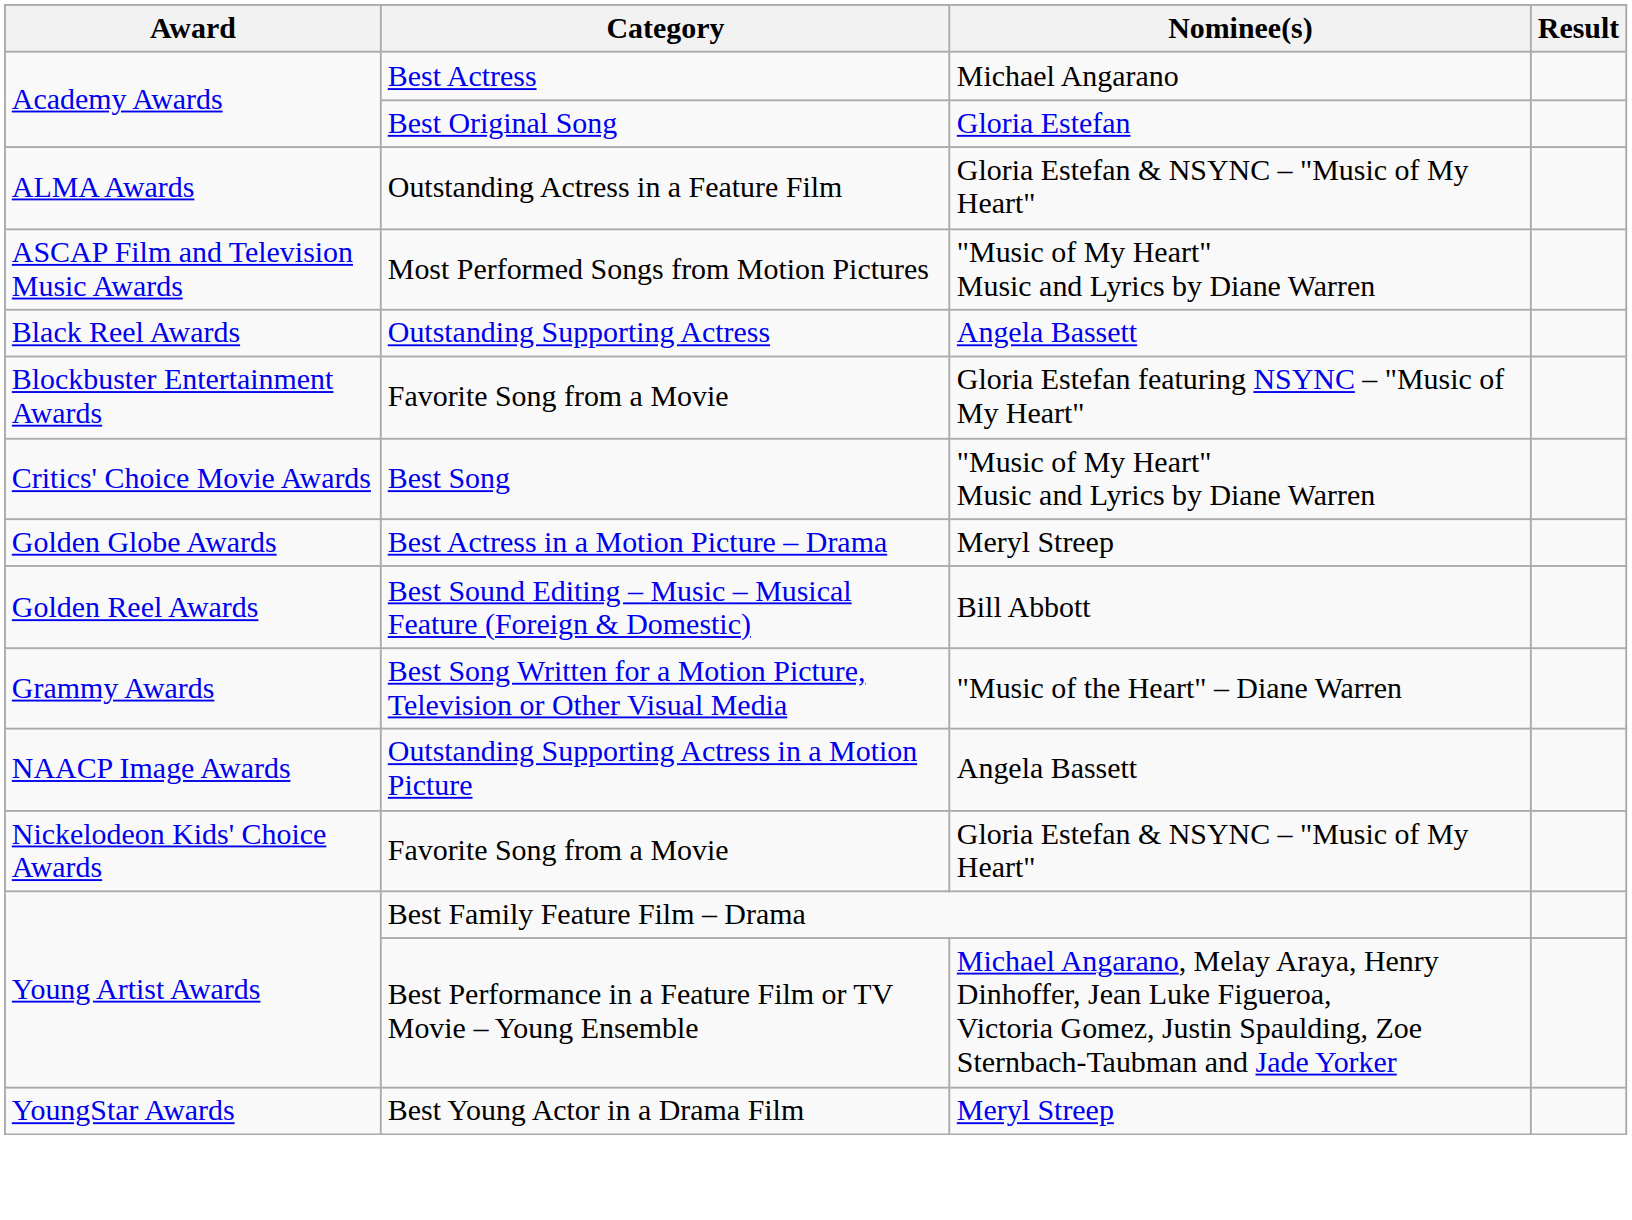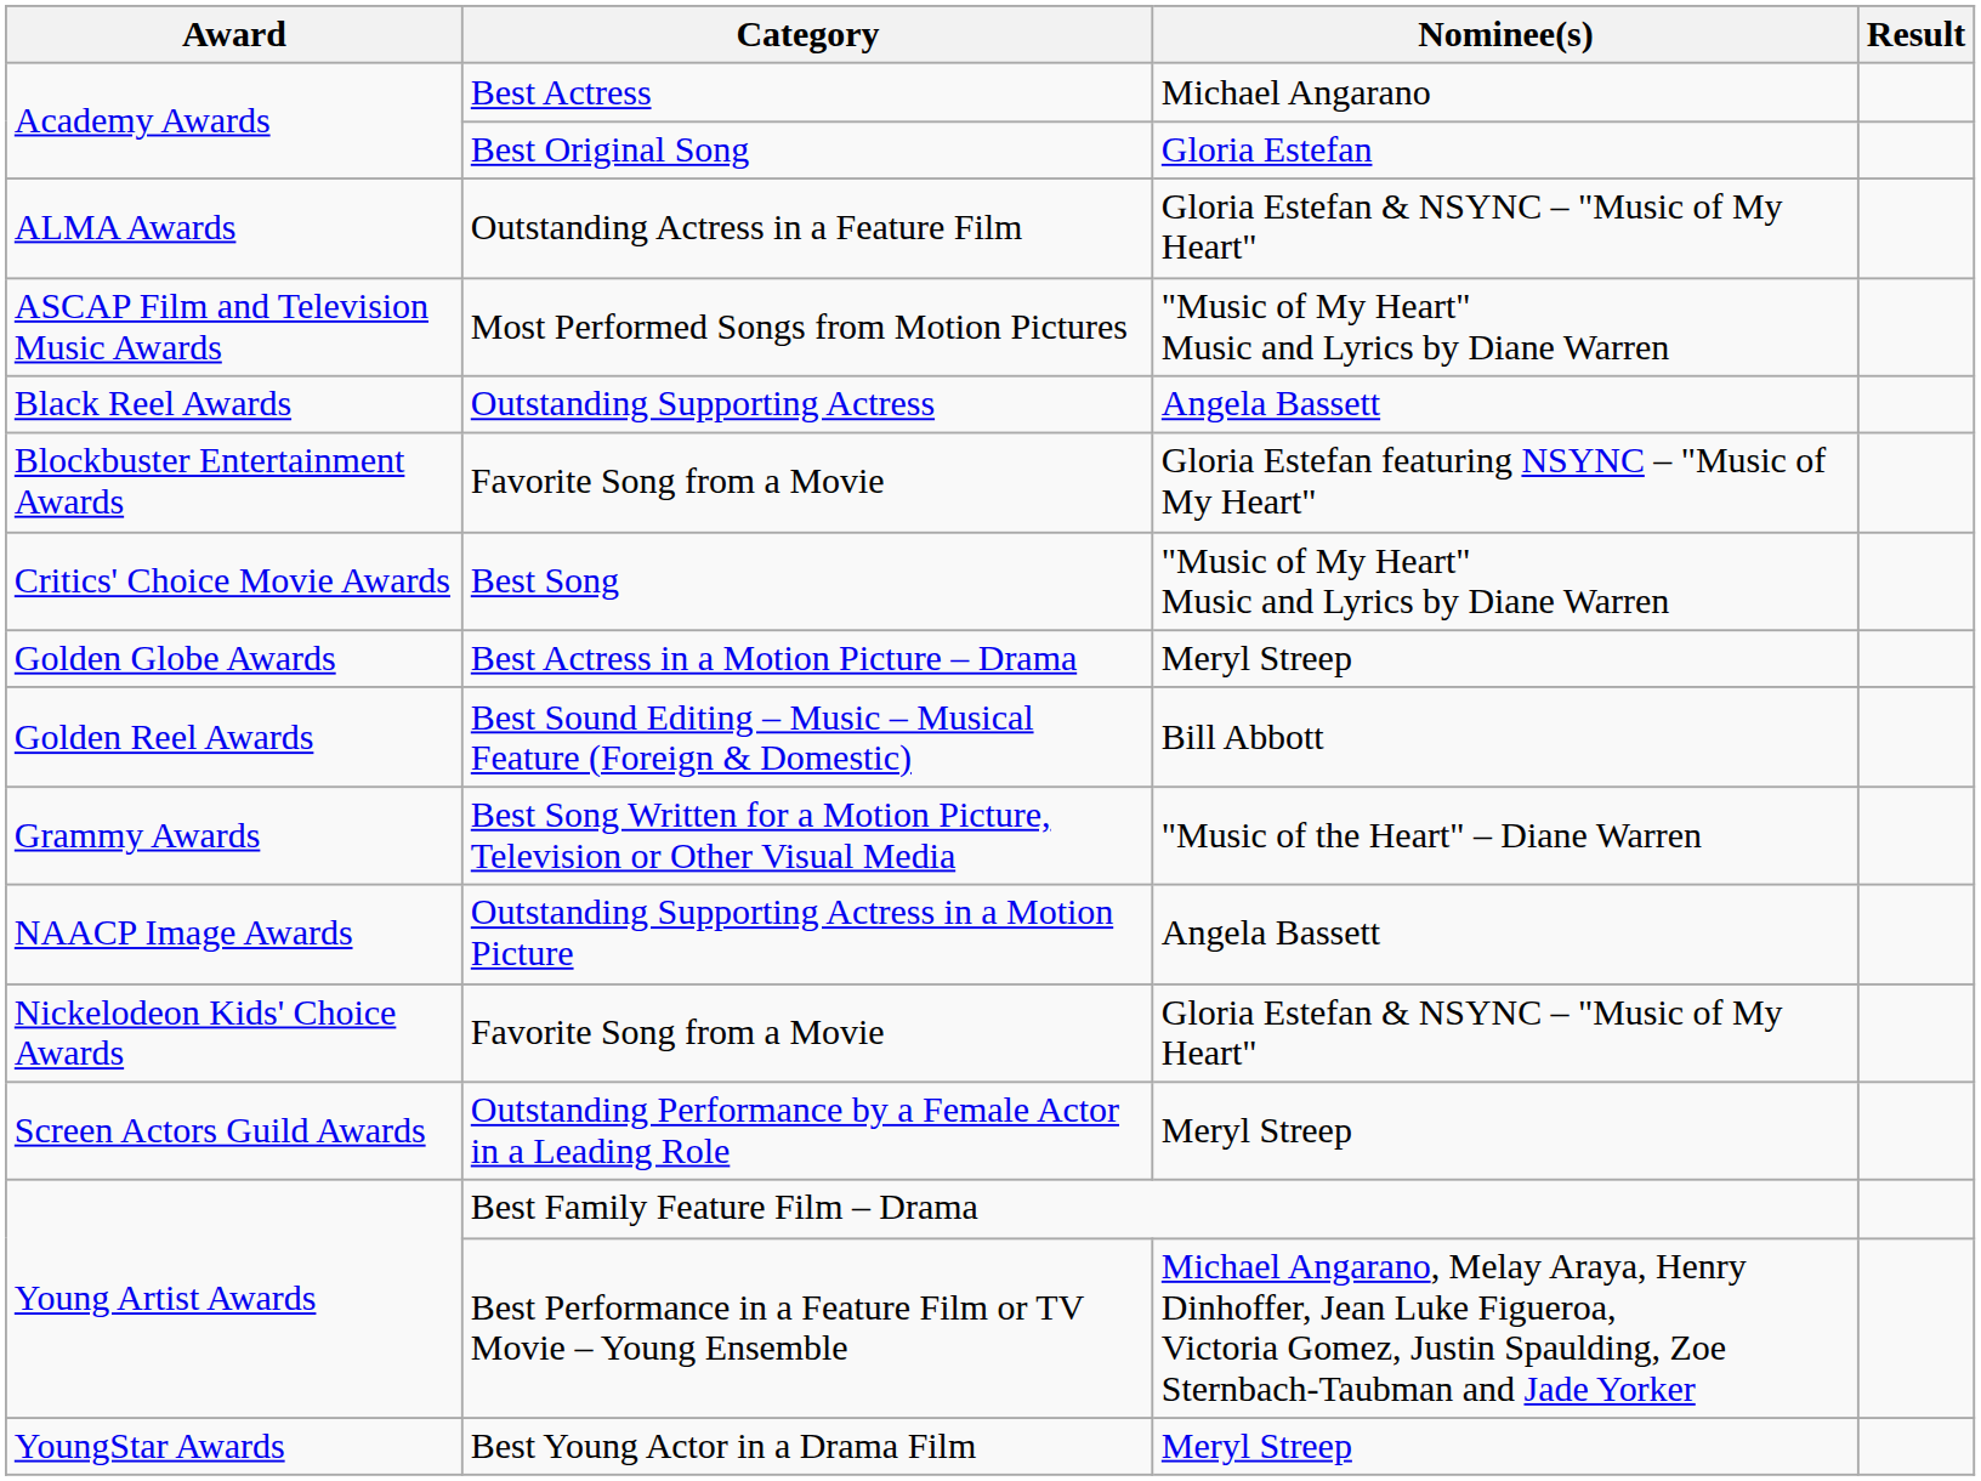 <table class="wikitable plainrowheaders">
 <tr>
 <th>Award</th>
 <th>Category</th>
 <th>Nominee(s)</th>
 <th>Result</th>
 </tr>
 <tr>
 <td rowspan="2"><a href='#'>Academy Awards</a></td>
 <td><a href='#'>Best Actress</a></td>
 <td>Michael Angarano</td>
 <td></td>
 </tr>
 <tr>
 <td><a href='#'>Best Original Song</a></td>
 <td><a href='#'>Gloria Estefan</a></td>
 <td></td>
 </tr>
 <tr>
 <td><a href='#'>ALMA Awards</a></td>
 <td>Outstanding Actress in a Feature Film</td>
 <td>Gloria Estefan & NSYNC – "Music of My Heart"</td>
 <td></td>
 </tr>
 <tr>
 <td><a href='#'>ASCAP Film and Television Music Awards</a></td>
 <td>Most Performed Songs from Motion Pictures</td>
 <td>"Music of My Heart" <br> Music and Lyrics by Diane Warren</td>
 <td></td>
 </tr>
 <tr>
 <td><a href='#'>Black Reel Awards</a></td>
 <td><a href='#'>Outstanding Supporting Actress</a></td>
 <td><a href='#'>Angela Bassett</a></td>
 <td></td>
 </tr>
 <tr>
 <td><a href='#'>Blockbuster Entertainment Awards</a></td>
 <td>Favorite Song from a Movie</td>
 <td>Gloria Estefan featuring <a href='#'>NSYNC</a> – "Music of My Heart"</td>
 <td></td>
 </tr>
 <tr>
 <td><a href='#'>Critics' Choice Movie Awards</a></td>
 <td><a href='#'>Best Song</a></td>
 <td>"Music of My Heart" <br> Music and Lyrics by Diane Warren</td>
 <td></td>
 </tr>
 <tr>
 <td><a href='#'>Golden Globe Awards</a></td>
 <td><a href='#'>Best Actress in a Motion Picture – Drama</a></td>
 <td>Meryl Streep</td>
 <td></td>
 </tr>
 <tr>
 <td><a href='#'>Golden Reel Awards</a></td>
 <td><a href='#'>Best Sound Editing – Music – Musical Feature (Foreign & Domestic)</a></td>
 <td>Bill Abbott</td>
 <td></td>
 </tr>
 <tr>
 <td><a href='#'>Grammy Awards</a></td>
 <td><a href='#'>Best Song Written for a Motion Picture, Television or Other Visual Media</a></td>
 <td>"Music of the Heart" – Diane Warren</td>
 <td></td>
 </tr>
 <tr>
 <td><a href='#'>NAACP Image Awards</a></td>
 <td><a href='#'>Outstanding Supporting Actress in a Motion Picture</a></td>
 <td>Angela Bassett</td>
 <td></td>
 </tr>
 <tr>
 <td><a href='#'>Nickelodeon Kids' Choice Awards</a></td>
 <td>Favorite Song from a Movie</td>
 <td>Gloria Estefan & NSYNC – "Music of My Heart"</td>
 <td></td>
 </tr>
 <tr>
+<td><a href='#'>Screen Actors Guild Awards</a></td>
+<td><a href='#'>Outstanding Performance by a Female Actor in a Leading Role</a></td>
+<td>Meryl Streep</td>
+<td></td>
+</tr>
+<tr>
 <td rowspan="2"><a href='#'>Young Artist Awards</a></td>
 <td colspan="2">Best Family Feature Film – Drama</td>
 <td></td>
 </tr>
 <tr>
 <td>Best Performance in a Feature Film or TV Movie – Young Ensemble</td>
 <td><a href='#'>Michael Angarano</a>, Melay Araya, Henry Dinhoffer, Jean Luke Figueroa, <br> Victoria Gomez, Justin Spaulding, Zoe Sternbach-Taubman and <a href='#'>Jade Yorker</a></td>
 <td></td>
 </tr>
 <tr>
 <td><a href='#'>YoungStar Awards</a></td>
 <td>Best Young Actor in a Drama Film</td>
 <td><a href='#'>Meryl Streep</a></td>
 <td></td>
 </tr>
 </table>
